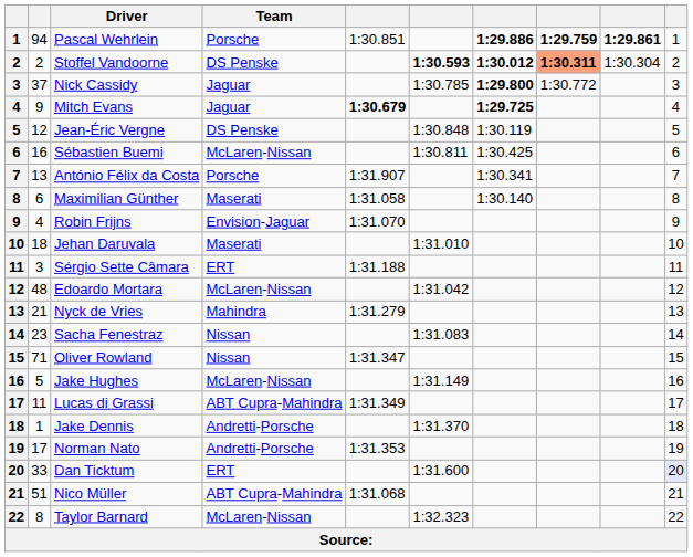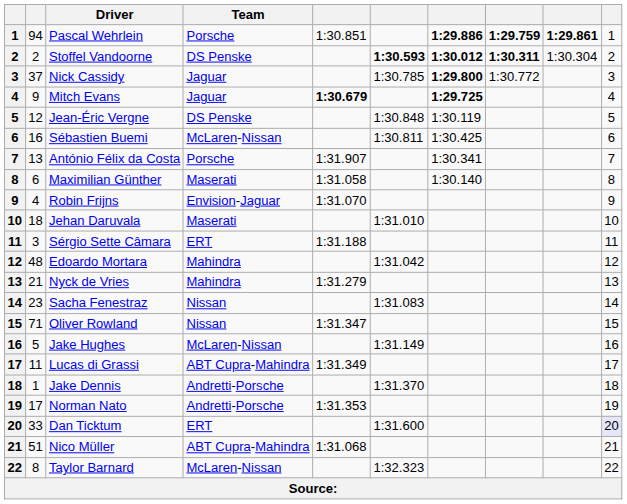 <table class="wikitable sortable" style="font-size: 85%">
 <tr>
 <th scope="col"></th>
 <th scope="col"></th>
 <th scope="col">Driver</th>
 <th scope="col">Team</th>
 <th scope="col"></th>
 <th scope="col"></th>
 <th scope="col"></th>
 <th scope="col"></th>
 <th scope="col"></th>
 <th scope="col"></th>
 </tr>
 <tr>
 <th scope="row">1</th>
 <td align="center">94</td>
 <td data-sort-value=""> <a href='#'>Pascal Wehrlein</a></td>
 <td><a href='#'>Porsche</a></td>
 <td>1:30.851</td>
 <td></td>
 <td><strong>1:29.886</strong></td>
 <td><strong>1:29.759</strong></td>
 <td><strong>1:29.861</strong></td>
 <td align="center">1</td>
 </tr>
 <tr>
 <th scope="row">2</th>
 <td align="center">2</td>
 <td data-sort-value=""> <a href='#'>Stoffel Vandoorne</a></td>
 <td><a href='#'>DS Penske</a></td>
 <td></td>
 <td><strong>1:30.593</strong></td>
 <td><strong>1:30.012</strong></td>
-<td style="background: lightsalmon;"><strong>1:30.311</strong></td>
+<td><strong>1:30.311</strong></td>
 <td>1:30.304</td>
 <td align="center">2</td>
 </tr>
 <tr>
 <th scope="row">3</th>
 <td align="center">37</td>
 <td data-sort-value=""> <a href='#'>Nick Cassidy</a></td>
 <td><a href='#'>Jaguar</a></td>
 <td></td>
 <td>1:30.785</td>
 <td><strong>1:29.800</strong></td>
 <td>1:30.772</td>
 <td></td>
 <td align="center">3</td>
 </tr>
 <tr>
 <th scope="row">4</th>
 <td align="center">9</td>
 <td data-sort-value=""> <a href='#'>Mitch Evans</a></td>
 <td><a href='#'>Jaguar</a></td>
 <td><strong>1:30.679</strong></td>
 <td></td>
 <td><strong>1:29.725</strong></td>
 <td></td>
 <td></td>
 <td align="center">4</td>
 </tr>
 <tr>
 <th scope="row">5</th>
 <td align="center">12</td>
 <td data-sort-value=""> <a href='#'>Jean-Éric Vergne</a></td>
 <td><a href='#'>DS Penske</a></td>
 <td></td>
 <td>1:30.848</td>
 <td>1:30.119</td>
 <td></td>
 <td></td>
 <td align="center">5</td>
 </tr>
 <tr>
 <th scope="row">6</th>
 <td align="center">16</td>
 <td data-sort-value=""> <a href='#'>Sébastien Buemi</a></td>
 <td><a href='#'>McLaren</a>-<a href='#'>Nissan</a></td>
 <td></td>
 <td>1:30.811</td>
 <td>1:30.425</td>
 <td></td>
 <td></td>
 <td align="center">6</td>
 </tr>
 <tr>
 <th scope="row">7</th>
 <td align="center">13</td>
 <td data-sort-value=""> <a href='#'>António Félix da Costa</a></td>
 <td><a href='#'>Porsche</a></td>
 <td>1:31.907</td>
 <td></td>
 <td>1:30.341</td>
 <td></td>
 <td></td>
 <td align="center">7</td>
 </tr>
 <tr>
 <th scope="row">8</th>
 <td align="center">6</td>
 <td data-sort-value=""> <a href='#'>Maximilian Günther</a></td>
 <td><a href='#'>Maserati</a></td>
 <td>1:31.058</td>
 <td></td>
 <td>1:30.140</td>
 <td></td>
 <td></td>
 <td align="center">8</td>
 </tr>
 <tr>
 <th scope="row">9</th>
 <td align="center">4</td>
 <td data-sort-value=""> <a href='#'>Robin Frijns</a></td>
 <td><a href='#'>Envision</a>-<a href='#'>Jaguar</a></td>
 <td>1:31.070</td>
 <td></td>
 <td></td>
 <td></td>
 <td></td>
 <td align="center">9</td>
 </tr>
 <tr>
 <th scope="row">10</th>
 <td align="center">18</td>
 <td data-sort-value=""> <a href='#'>Jehan Daruvala</a></td>
 <td><a href='#'>Maserati</a></td>
 <td></td>
 <td>1:31.010</td>
 <td></td>
 <td></td>
 <td></td>
 <td align="center">10</td>
 </tr>
 <tr>
 <th scope="row">11</th>
 <td align="center">3</td>
 <td data-sort-value=""> <a href='#'>Sérgio Sette Câmara</a></td>
 <td><a href='#'>ERT</a></td>
 <td>1:31.188</td>
 <td></td>
 <td></td>
 <td></td>
 <td></td>
 <td align="center">11</td>
 </tr>
 <tr>
 <th scope="row">12</th>
 <td align="center">48</td>
 <td data-sort-value=""> <a href='#'>Edoardo Mortara</a></td>
-<td><a href='#'>McLaren</a>-<a href='#'>Nissan</a></td>
+<td><a href='#'>Mahindra</a></td>
 <td></td>
 <td>1:31.042</td>
 <td></td>
 <td></td>
 <td></td>
 <td align="center">12</td>
 </tr>
 <tr>
 <th scope="row">13</th>
 <td align="center">21</td>
 <td data-sort-value=""> <a href='#'>Nyck de Vries</a></td>
 <td><a href='#'>Mahindra</a></td>
 <td>1:31.279</td>
 <td></td>
 <td></td>
 <td></td>
 <td></td>
 <td align="center">13</td>
 </tr>
 <tr>
 <th scope="row">14</th>
 <td align="center">23</td>
 <td data-sort-value=""> <a href='#'>Sacha Fenestraz</a></td>
 <td><a href='#'>Nissan</a></td>
 <td></td>
 <td>1:31.083</td>
 <td></td>
 <td></td>
 <td></td>
 <td align="center">14</td>
 </tr>
 <tr>
 <th scope="row">15</th>
 <td align="center">71</td>
 <td data-sort-value=""> <a href='#'>Oliver Rowland</a></td>
 <td><a href='#'>Nissan</a></td>
 <td>1:31.347</td>
 <td></td>
 <td></td>
 <td></td>
 <td></td>
 <td align="center">15</td>
 </tr>
 <tr>
 <th scope="row">16</th>
 <td align="center">5</td>
 <td data-sort-value=""> <a href='#'>Jake Hughes</a></td>
 <td><a href='#'>McLaren</a>-<a href='#'>Nissan</a></td>
 <td></td>
 <td>1:31.149</td>
 <td></td>
 <td></td>
 <td></td>
 <td align="center">16</td>
 </tr>
 <tr>
 <th scope="row">17</th>
 <td align="center">11</td>
 <td data-sort-value=""> <a href='#'>Lucas di Grassi</a></td>
 <td><a href='#'>ABT Cupra</a>-<a href='#'>Mahindra</a></td>
 <td>1:31.349</td>
 <td></td>
 <td></td>
 <td></td>
 <td></td>
 <td align="center">17</td>
 </tr>
 <tr>
 <th scope="row">18</th>
 <td align="center">1</td>
 <td data-sort-value=""> <a href='#'>Jake Dennis</a></td>
 <td><a href='#'>Andretti</a>-<a href='#'>Porsche</a></td>
 <td></td>
 <td>1:31.370</td>
 <td></td>
 <td></td>
 <td></td>
 <td align="center">18</td>
 </tr>
 <tr>
 <th scope="row">19</th>
 <td align="center">17</td>
 <td data-sort-value=""> <a href='#'>Norman Nato</a></td>
 <td><a href='#'>Andretti</a>-<a href='#'>Porsche</a></td>
 <td>1:31.353</td>
 <td></td>
 <td></td>
 <td></td>
 <td></td>
 <td align="center">19</td>
 </tr>
 <tr>
 <th scope="row">20</th>
 <td align="center">33</td>
 <td data-sort-value=""> <a href='#'>Dan Ticktum</a></td>
 <td><a href='#'>ERT</a></td>
 <td></td>
 <td>1:31.600</td>
 <td></td>
 <td></td>
 <td></td>
 <td align="center" style="background: lavender;">20</td>
 </tr>
 <tr>
 <th scope="row">21</th>
 <td align="center">51</td>
 <td data-sort-value=""> <a href='#'>Nico Müller</a></td>
 <td><a href='#'>ABT Cupra</a>-<a href='#'>Mahindra</a></td>
 <td>1:31.068</td>
 <td></td>
 <td></td>
 <td></td>
 <td></td>
 <td align="center">21</td>
 </tr>
 <tr>
 <th scope="row">22</th>
 <td align="center">8</td>
 <td data-sort-value=""> <a href='#'>Taylor Barnard</a></td>
 <td><a href='#'>McLaren</a>-<a href='#'>Nissan</a></td>
 <td></td>
 <td>1:32.323</td>
 <td></td>
 <td></td>
 <td></td>
 <td align="center">22</td>
 </tr>
 <tr>
 <th colspan="10">Source:</th>
 </tr>
 </table>
